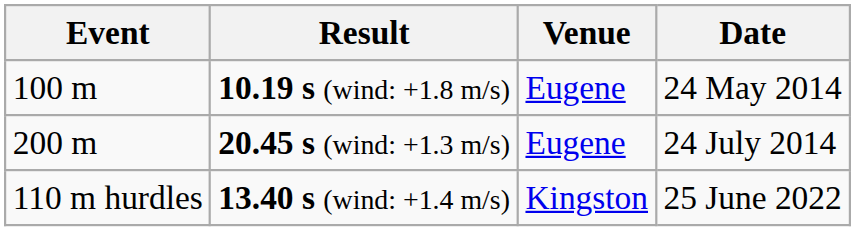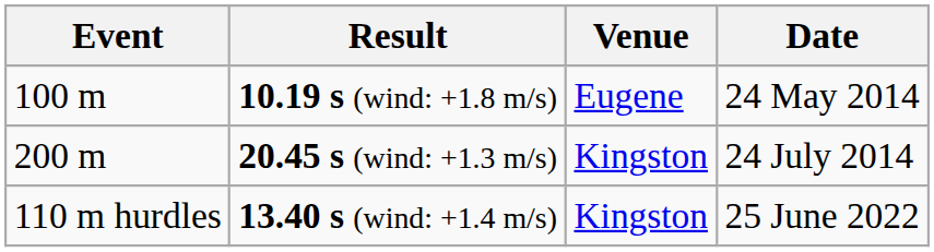 <table class="wikitable" style="border-collapse: collapse; font-size: 95%;">
 <tr>
 <th>Event</th>
 <th>Result</th>
 <th>Venue</th>
 <th>Date</th>
 </tr>
 <tr>
 <td>100 m</td>
 <td><strong>10.19 s</strong> <small>(wind: +1.8 m/s)</small></td>
 <td> <a href='#'>Eugene</a></td>
 <td>24 May 2014</td>
 </tr>
 <tr>
 <td>200 m</td>
 <td><strong>20.45 s</strong> <small>(wind: +1.3 m/s)</small></td>
-<td> <a href='#'>Eugene</a></td>
+<td> <a href='#'>Kingston</a></td>
 <td>24 July 2014</td>
 </tr>
 <tr>
 <td>110 m hurdles</td>
 <td><strong>13.40 s</strong> <small>(wind: +1.4 m/s)</small></td>
 <td> <a href='#'>Kingston</a></td>
 <td>25 June 2022</td>
 </tr>
 </table>
